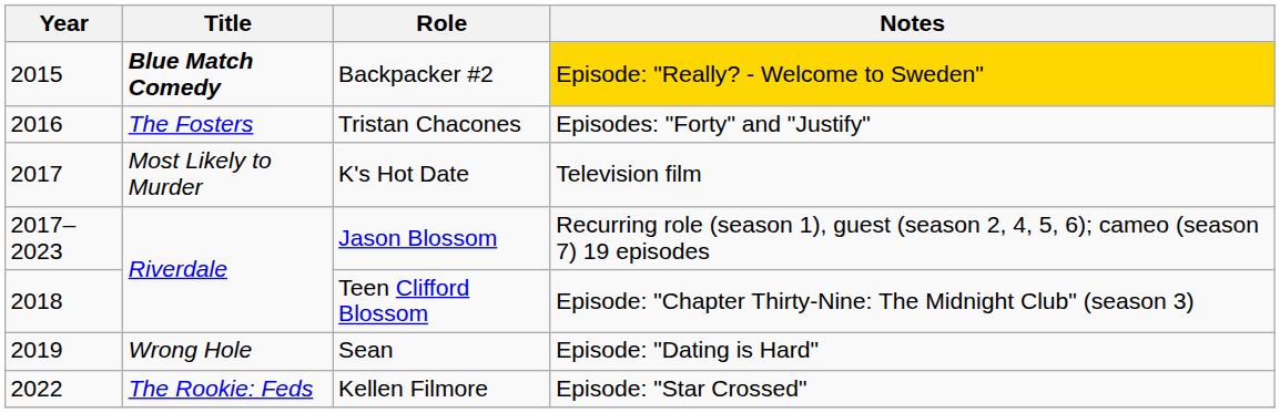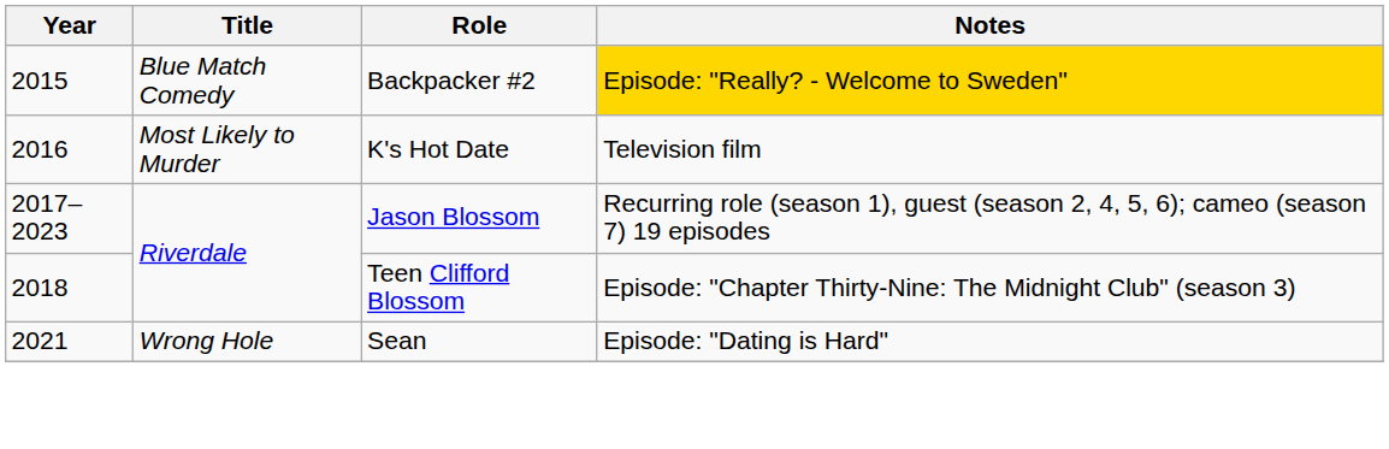 <table class="wikitable sortable">
 <tr>
 <th>Year</th>
 <th>Title</th>
 <th>Role</th>
 <th class="unsortable">Notes</th>
 </tr>
 <tr>
 <td>2015</td>
-<td><strong><em>Blue Match Comedy</em></strong></td>
+<td><em>Blue Match Comedy</em></td>
 <td>Backpacker #2</td>
 <td style="background: gold;">Episode: "Really? - Welcome to Sweden"</td>
 </tr>
 <tr>
 <td>2016</td>
-<td><em><a href='#'>The Fosters</a></em></td>
-<td>Tristan Chacones</td>
-<td>Episodes: "Forty" and "Justify"</td>
-</tr>
-<tr>
-<td>2017</td>
 <td><em>Most Likely to Murder</em></td>
 <td>K's Hot Date</td>
 <td>Television film</td>
 </tr>
 <tr>
 <td>2017–2023</td>
 <td rowspan="2"><em><a href='#'>Riverdale</a></em></td>
 <td><a href='#'>Jason Blossom</a></td>
 <td>Recurring role (season 1), guest (season 2, 4, 5, 6); cameo (season 7) 19 episodes</td>
 </tr>
 <tr>
 <td>2018</td>
 <td>Teen <a href='#'>Clifford Blossom</a></td>
 <td>Episode: "Chapter Thirty-Nine: The Midnight Club" (season 3)</td>
 </tr>
 <tr>
-<td>2019</td>
+<td>2021</td>
 <td><em>Wrong Hole</em></td>
 <td>Sean</td>
 <td>Episode: "Dating is Hard"</td>
 </tr>
 <tr>
-<td>2022</td>
-<td><em><a href='#'>The Rookie: Feds</a></em></td>
-<td>Kellen Filmore</td>
-<td>Episode: "Star Crossed"</td>
-</tr>
-<tr>
 </tr>
 </table>
